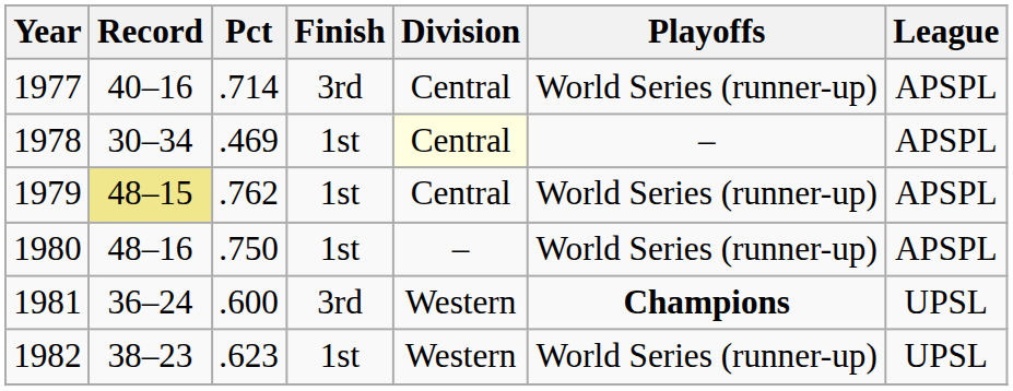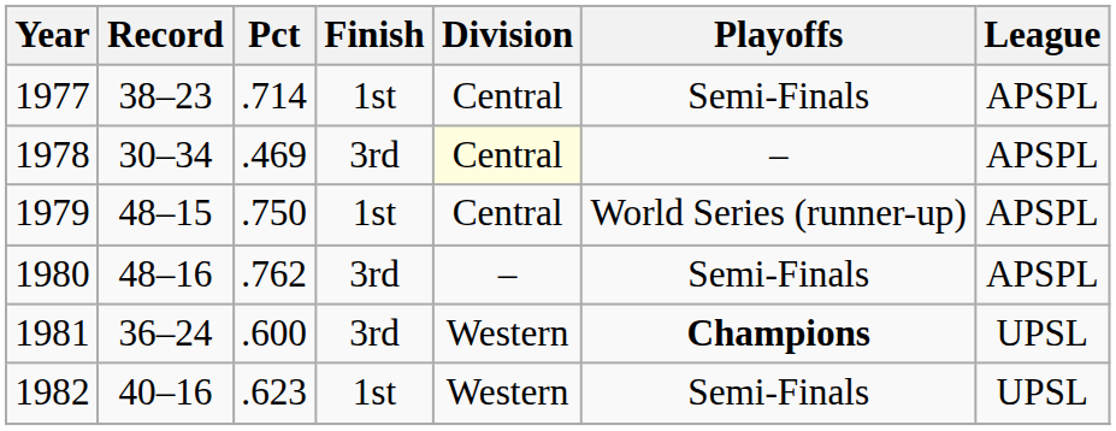 <table class="wikitable">
 <tr style="background: #F2F2F2;">
 <th>Year</th>
 <th>Record</th>
 <th>Pct</th>
 <th>Finish</th>
 <th>Division</th>
 <th>Playoffs</th>
 <th>League</th>
 </tr>
 <tr align=center>
 <td>1977</td>
-<td>40–16</td>
+<td>38–23</td>
 <td>.714</td>
-<td>3rd</td>
+<td>1st</td>
 <td>Central</td>
-<td>World Series (runner-up)</td>
+<td>Semi-Finals</td>
 <td>APSPL</td>
 </tr>
 <tr align=center>
 <td>1978</td>
 <td>30–34</td>
 <td>.469</td>
-<td>1st</td>
+<td>3rd</td>
 <td style="background: lightyellow;">Central</td>
 <td>–</td>
 <td>APSPL</td>
 </tr>
 <tr align=center>
 <td>1979</td>
-<td style="background: khaki;">48–15</td>
-<td>.762</td>
+<td>48–15</td>
+<td>.750</td>
 <td>1st</td>
 <td>Central</td>
 <td>World Series (runner-up)</td>
 <td>APSPL</td>
 </tr>
 <tr align=center>
 <td>1980</td>
 <td>48–16</td>
-<td>.750</td>
-<td>1st</td>
+<td>.762</td>
+<td>3rd</td>
 <td>–</td>
-<td>World Series (runner-up)</td>
+<td>Semi-Finals</td>
 <td>APSPL</td>
 </tr>
 <tr align=center>
 <td>1981</td>
 <td>36–24</td>
 <td>.600</td>
 <td>3rd</td>
 <td>Western</td>
 <td><strong>Champions</strong></td>
 <td>UPSL</td>
 </tr>
 <tr align=center>
 <td>1982</td>
-<td>38–23</td>
+<td>40–16</td>
 <td>.623</td>
 <td>1st</td>
 <td>Western</td>
-<td>World Series (runner-up)</td>
+<td>Semi-Finals</td>
 <td>UPSL</td>
 </tr>
 <tr align=center>
 </tr>
 </table>
